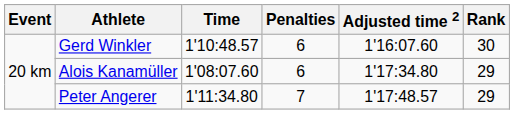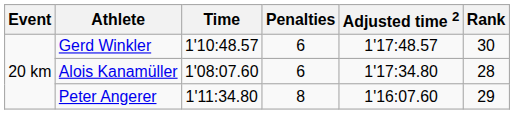 <table class="wikitable" style="font-size:90%">
 <tr>
 <th>Event</th>
 <th>Athlete</th>
 <th>Time</th>
 <th>Penalties</th>
 <th>Adjusted time <sup>2</sup></th>
 <th>Rank</th>
 </tr>
 <tr>
 <td rowspan="3">20 km</td>
 <td><a href='#'>Gerd Winkler</a></td>
 <td align="center">1'10:48.57</td>
 <td align="center">6</td>
-<td align="center">1'16:07.60</td>
+<td align="center">1'17:48.57</td>
 <td align="center">30</td>
 </tr>
 <tr>
 <td><a href='#'>Alois Kanamüller</a></td>
 <td align="center">1'08:07.60</td>
 <td align="center">6</td>
 <td align="center">1'17:34.80</td>
-<td align="center">29</td>
+<td align="center">28</td>
 </tr>
 <tr>
 <td><a href='#'>Peter Angerer</a></td>
 <td align="center">1'11:34.80</td>
-<td align="center">7</td>
-<td align="center">1'17:48.57</td>
+<td align="center">8</td>
+<td align="center">1'16:07.60</td>
 <td align="center">29</td>
 </tr>
 </table>
